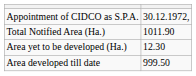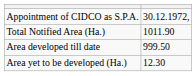 <table class="wikitable" border="1">
 <tr>
 <th></th>
 <th></th>
 </tr>
 <tr>
 <td>Appointment of CIDCO as S.P.A.</td>
 <td>30.12.1972,</td>
 </tr>
 <tr>
 <td>Total Notified Area (Ha.)</td>
 <td>1011.90</td>
 </tr>
 <tr>
+<td>Area developed till date</td>
+<td>999.50</td>
+</tr>
+<tr>
 <td>Area yet to be developed (Ha.)</td>
 <td>12.30</td>
 </tr>
-<tr>
-<td>Area developed till date</td>
-<td>999.50</td>
-</tr>
 </table>
